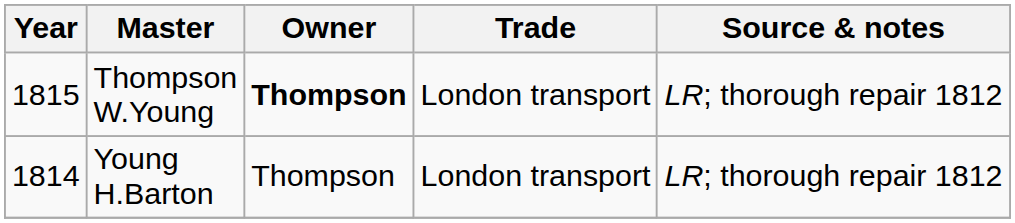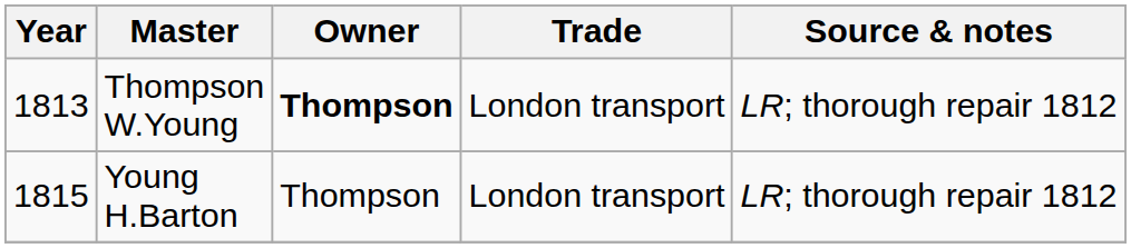 <table class=" wikitable">
 <tr>
 <th>Year</th>
 <th>Master</th>
 <th>Owner</th>
 <th>Trade</th>
 <th>Source & notes</th>
 </tr>
 <tr>
-<td>1815</td>
+<td>1813</td>
 <td>Thompson<br>W.Young</td>
 <td><strong>Thompson</strong></td>
 <td>London transport</td>
 <td><em>LR</em>; thorough repair 1812</td>
 </tr>
 <tr>
-<td>1814</td>
+<td>1815</td>
 <td>Young<br>H.Barton</td>
 <td>Thompson</td>
 <td>London transport</td>
 <td><em>LR</em>; thorough repair 1812</td>
 </tr>
 <tr>
 </tr>
 </table>
